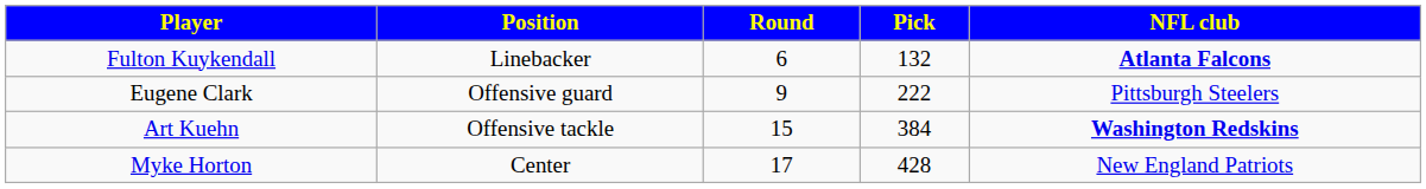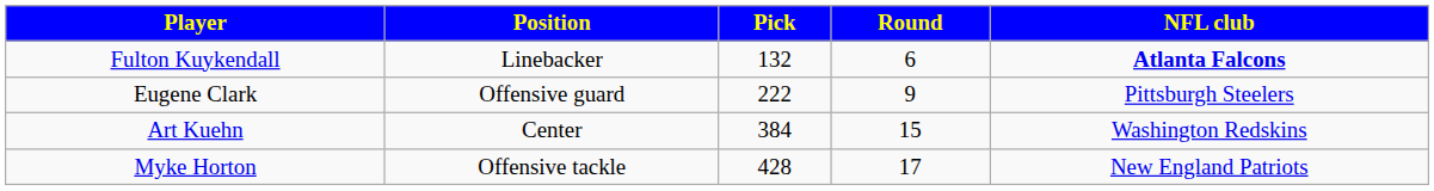 <table class="wikitable" width="80%">
 <tr align="center" style="background:blue;color:yellow;">
 <td><strong>Player</strong></td>
 <td><strong>Position</strong></td>
+<td><strong>Pick</strong></td>
 <td><strong>Round</strong></td>
-<td><strong>Pick</strong></td>
 <td><strong>NFL club</strong></td>
 </tr>
 <tr align="center" bgcolor="">
 <td><a href='#'>Fulton Kuykendall</a></td>
 <td>Linebacker</td>
+<td>132</td>
 <td>6</td>
-<td>132</td>
 <td><strong><a href='#'>Atlanta Falcons</a></strong></td>
 </tr>
 <tr align="center" bgcolor="">
 <td>Eugene Clark</td>
 <td>Offensive guard</td>
+<td>222</td>
 <td>9</td>
-<td>222</td>
 <td><a href='#'>Pittsburgh Steelers</a></td>
 </tr>
 <tr align="center" bgcolor="">
 <td><a href='#'>Art Kuehn</a></td>
-<td>Offensive tackle</td>
+<td>Center</td>
+<td>384</td>
 <td>15</td>
-<td>384</td>
-<td><strong><a href='#'>Washington Redskins</a></strong></td>
+<td><a href='#'>Washington Redskins</a></td>
 </tr>
 <tr align="center" bgcolor="">
 <td><a href='#'>Myke Horton</a></td>
-<td>Center</td>
+<td>Offensive tackle</td>
+<td>428</td>
 <td>17</td>
-<td>428</td>
 <td><a href='#'>New England Patriots</a></td>
 </tr>
 </table>
